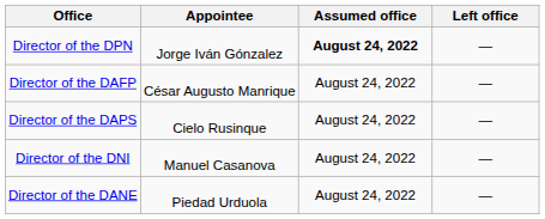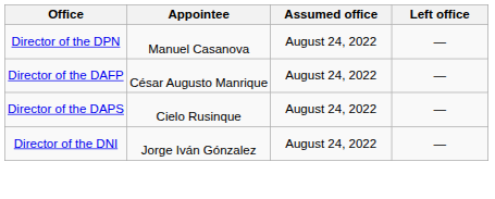 <table class="wikitable sortable" style="text-align:center">
 <tr>
 <th>Office</th>
 <th>Appointee</th>
 <th style="width:25%;" data-sort-type="date">Assumed office</th>
 <th style="width:20%;" data-sort-type="date">Left office</th>
 </tr>
 <tr>
 <td><a href='#'>Director of the DPN</a></td>
-<td><br>Jorge Iván Gónzalez</td>
-<td><strong>August 24, 2022</strong></td>
+<td><br>Manuel Casanova</td>
+<td>August 24, 2022</td>
 <td>—</td>
 </tr>
 <tr>
 <td><a href='#'>Director of the DAFP</a></td>
 <td><br>César Augusto Manrique</td>
 <td>August 24, 2022</td>
 <td>—</td>
 </tr>
 <tr>
 <td><a href='#'>Director of the DAPS</a></td>
 <td><br>Cielo Rusinque</td>
 <td>August 24, 2022</td>
 <td>—</td>
 </tr>
 <tr>
 <td><a href='#'>Director of the DNI</a></td>
-<td><br>Manuel Casanova</td>
-<td>August 24, 2022</td>
-<td>—</td>
-</tr>
-<tr>
-<td><a href='#'>Director of the DANE</a></td>
-<td><br>Piedad Urduola</td>
+<td><br>Jorge Iván Gónzalez</td>
 <td>August 24, 2022</td>
 <td>—</td>
 </tr>
 </table>
